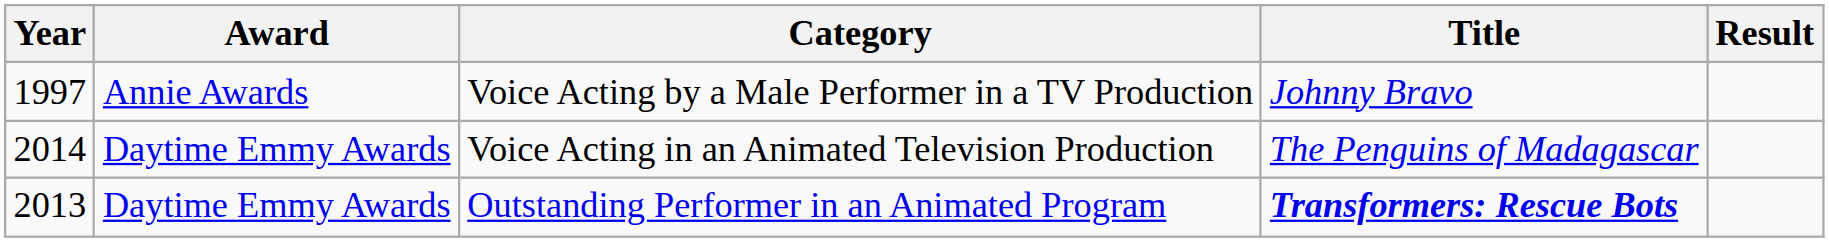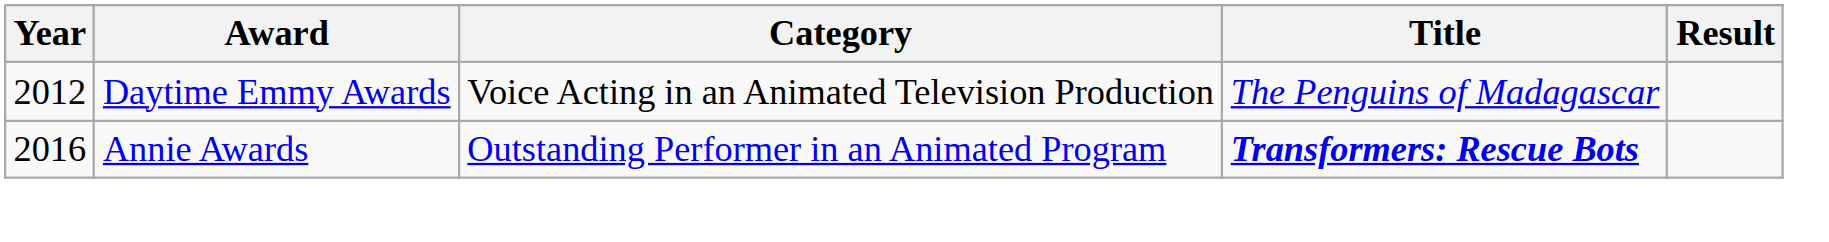 <table class="wikitable sortable">
 <tr>
 <th>Year</th>
 <th>Award</th>
 <th>Category</th>
 <th>Title</th>
 <th>Result</th>
 </tr>
 <tr>
-<td>1997</td>
-<td><a href='#'>Annie Awards</a></td>
-<td>Voice Acting by a Male Performer in a TV Production</td>
-<td><em><a href='#'>Johnny Bravo</a></em></td>
-<td></td>
-</tr>
-<tr>
-<td>2014</td>
+<td>2012</td>
 <td><a href='#'>Daytime Emmy Awards</a></td>
 <td>Voice Acting in an Animated Television Production</td>
 <td><em><a href='#'>The Penguins of Madagascar</a></em></td>
 <td></td>
 </tr>
 <tr>
-<td>2013</td>
-<td><a href='#'>Daytime Emmy Awards</a></td>
+<td>2016</td>
+<td><a href='#'>Annie Awards</a></td>
 <td><a href='#'>Outstanding Performer in an Animated Program</a></td>
 <td><strong><em><a href='#'>Transformers: Rescue Bots</a></em></strong></td>
 <td></td>
 </tr>
 </table>
